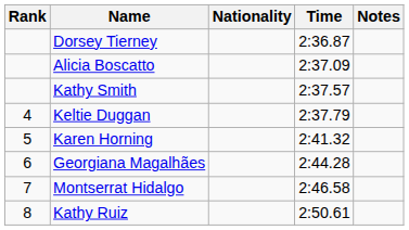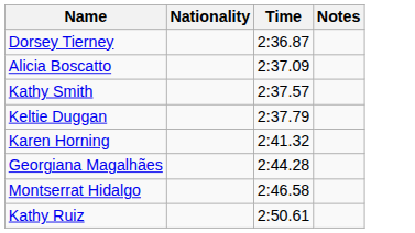 <table class="wikitable sortable" style="text-align:center">
 <tr>
-<th>Rank</th>
 <th>Name</th>
 <th>Nationality</th>
 <th>Time</th>
 <th>Notes</th>
 </tr>
 <tr>
-<td></td>
 <td align=left><a href='#'>Dorsey Tierney</a></td>
 <td align=left></td>
 <td>2:36.87</td>
 <td></td>
 </tr>
 <tr>
-<td></td>
 <td align=left><a href='#'>Alicia Boscatto</a></td>
 <td align=left></td>
 <td>2:37.09</td>
 <td></td>
 </tr>
 <tr>
-<td></td>
 <td align=left><a href='#'>Kathy Smith</a></td>
 <td align=left></td>
 <td>2:37.57</td>
 <td></td>
 </tr>
 <tr>
-<td>4</td>
 <td align=left><a href='#'>Keltie Duggan</a></td>
 <td align=left></td>
 <td>2:37.79</td>
 <td></td>
 </tr>
 <tr>
-<td>5</td>
 <td align=left><a href='#'>Karen Horning</a></td>
 <td align=left></td>
 <td>2:41.32</td>
 <td></td>
 </tr>
 <tr>
-<td>6</td>
 <td align=left><a href='#'>Georgiana Magalhães</a></td>
 <td align=left></td>
 <td>2:44.28</td>
 <td></td>
 </tr>
 <tr>
-<td>7</td>
 <td align=left><a href='#'>Montserrat Hidalgo</a></td>
 <td align=left></td>
 <td>2:46.58</td>
 <td></td>
 </tr>
 <tr>
-<td>8</td>
 <td align=left><a href='#'>Kathy Ruiz</a></td>
 <td align=left></td>
 <td>2:50.61</td>
 <td></td>
 </tr>
 </table>
